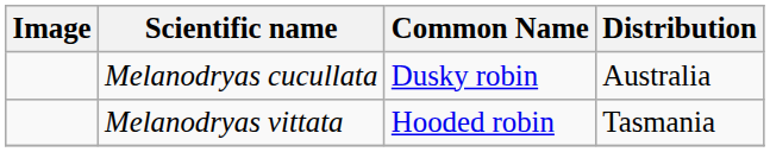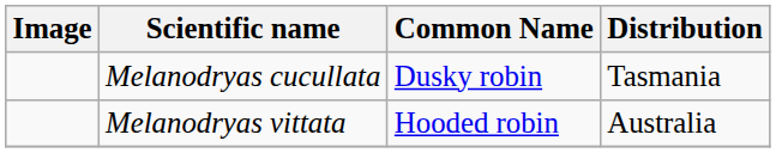 <table class="wikitable">
 <tr>
 <th>Image</th>
 <th>Scientific name</th>
 <th>Common Name</th>
 <th>Distribution</th>
 </tr>
 <tr>
 <td></td>
 <td><em>Melanodryas cucullata</em></td>
 <td><a href='#'>Dusky robin</a></td>
-<td>Australia</td>
+<td>Tasmania</td>
 </tr>
 <tr>
 <td></td>
 <td><em>Melanodryas vittata</em></td>
 <td><a href='#'>Hooded robin</a></td>
-<td>Tasmania</td>
+<td>Australia</td>
 </tr>
 <tr>
 </tr>
 </table>
